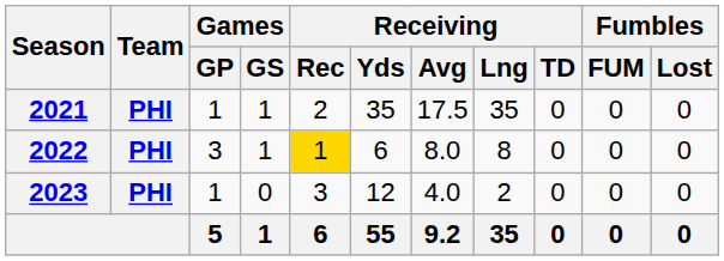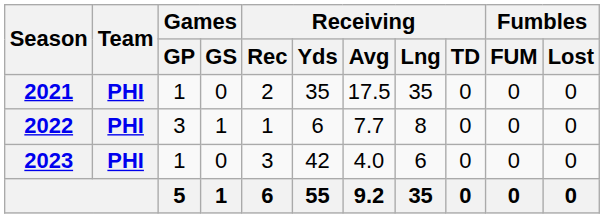 <table class=wikitable style="text-align:center;">
 <tr>
 <th rowspan=2>Season</th>
 <th rowspan=2>Team</th>
 <th colspan=2>Games</th>
 <th colspan=5>Receiving</th>
 <th colspan=2>Fumbles</th>
 </tr>
 <tr>
 <th>GP</th>
 <th>GS</th>
 <th>Rec</th>
 <th>Yds</th>
 <th>Avg</th>
 <th>Lng</th>
 <th>TD</th>
 <th>FUM</th>
 <th>Lost</th>
 </tr>
 <tr>
 <th><a href='#'>2021</a></th>
 <th><a href='#'>PHI</a></th>
 <td>1</td>
-<td>1</td>
+<td>0</td>
 <td>2</td>
 <td>35</td>
 <td>17.5</td>
 <td>35</td>
 <td>0</td>
 <td>0</td>
 <td>0</td>
 </tr>
 <tr>
 <th><a href='#'>2022</a></th>
 <th><a href='#'>PHI</a></th>
 <td>3</td>
 <td>1</td>
-<td style="background: gold;">1</td>
+<td>1</td>
 <td>6</td>
-<td>8.0</td>
+<td>7.7</td>
 <td>8</td>
 <td>0</td>
 <td>0</td>
 <td>0</td>
 </tr>
 <tr>
 <th><a href='#'>2023</a></th>
 <th><a href='#'>PHI</a></th>
 <td>1</td>
 <td>0</td>
 <td>3</td>
-<td>12</td>
+<td>42</td>
 <td>4.0</td>
-<td>2</td>
+<td>6</td>
 <td>0</td>
 <td>0</td>
 <td>0</td>
 </tr>
 <tr>
 <th colspan="2"></th>
 <th>5</th>
 <th>1</th>
 <th>6</th>
 <th>55</th>
 <th>9.2</th>
 <th>35</th>
 <th>0</th>
 <th>0</th>
 <th>0</th>
 </tr>
 </table>
